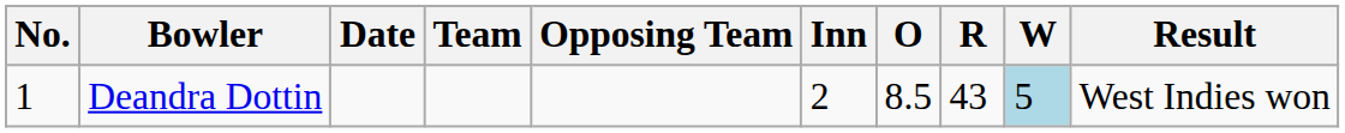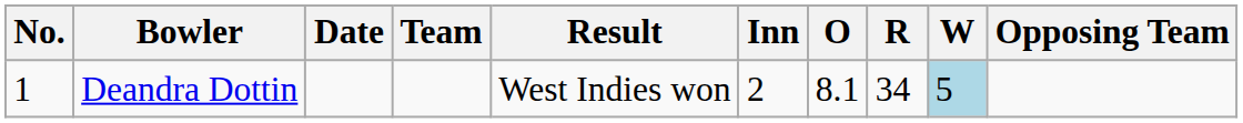 <table class="wikitable">
 <tr>
 <th>No.</th>
 <th>Bowler</th>
 <th>Date</th>
 <th>Team</th>
-<th>Opposing Team</th>
+<th>Result</th>
 <th scope="col" style="width:20px;">Inn</th>
 <th scope="col" style="width:20px;">O</th>
 <th scope="col" style="width:20px;">R</th>
 <th scope="col" style="width:20px;">W</th>
-<th>Result</th>
+<th>Opposing Team</th>
 </tr>
 <tr>
 <td>1</td>
 <td><a href='#'>Deandra Dottin</a></td>
 <td></td>
 <td></td>
+<td>West Indies won</td>
+<td>2</td>
+<td>8.1</td>
+<td>34</td>
+<td style="background: lightblue;">5</td>
 <td></td>
-<td>2</td>
-<td>8.5</td>
-<td>43</td>
-<td style="background: lightblue;">5</td>
-<td>West Indies won</td>
 </tr>
 </table>
